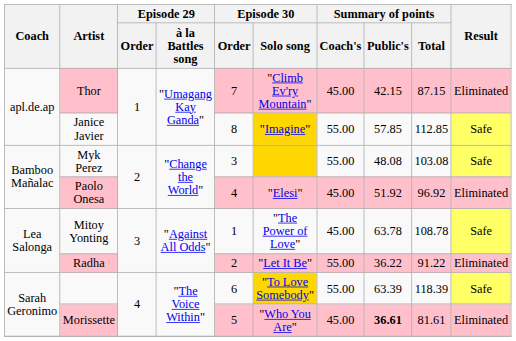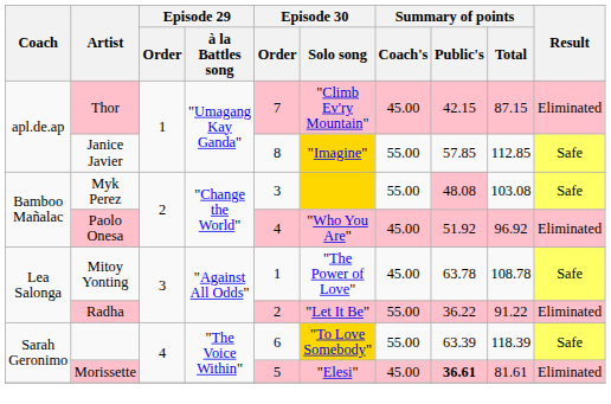 <table class="wikitable" style="text-align:center; line-height:17px; width:100%;">
 <tr>
 <th rowspan="2" width="12%">Coach</th>
 <th rowspan="2" width="12%">Artist</th>
 <th colspan="2">Episode 29<br><small></small></th>
 <th colspan="2">Episode 30<br><small></small></th>
 <th colspan="3" width="21%">Summary of points</th>
 <th rowspan="2" width="09%">Result</th>
 </tr>
 <tr>
 <th width="03%">Order</th>
 <th width="12%">à la Battles song</th>
 <th width="03%">Order</th>
 <th width="12%">Solo song</th>
 <th width="07%">Coach's</th>
 <th width="07%">Public's</th>
 <th width="07%">Total</th>
 </tr>
 <tr>
 <td rowspan="2">apl.de.ap</td>
 <td style="background:pink;">Thor</td>
 <td rowspan="2">1</td>
 <td rowspan="2">"<a href='#'>Umagang Kay Ganda</a>"</td>
 <td style="background:pink;">7</td>
 <td style="background:pink;">"<a href='#'>Climb Ev'ry Mountain</a>"</td>
 <td style="background:pink;">45.00</td>
 <td style="background:pink;">42.15</td>
 <td style="background:pink;">87.15</td>
 <td style="background:pink;">Eliminated</td>
 </tr>
 <tr>
 <td>Janice Javier</td>
 <td>8</td>
 <td style="background:gold;">"<a href='#'>Imagine</a>"</td>
 <td>55.00</td>
 <td>57.85</td>
 <td>112.85</td>
 <td style="background:#FFFF66;">Safe</td>
 </tr>
 <tr>
 <td rowspan="2">Bamboo Mañalac</td>
 <td>Myk Perez</td>
 <td rowspan="2">2</td>
 <td rowspan="2">"<a href='#'>Change the World</a>"</td>
 <td>3</td>
 <td style="background:gold;"></td>
 <td>55.00</td>
-<td>48.08</td>
+<td style="background: pink;">48.08</td>
 <td>103.08</td>
 <td style="background:#FFFF66;">Safe</td>
 </tr>
 <tr>
 <td style="background:pink;">Paolo Onesa</td>
 <td style="background:pink;">4</td>
-<td style="background:pink;">"<a href='#'>Elesi</a>"</td>
+<td style="background:pink;">"<a href='#'>Who You Are</a>"</td>
 <td style="background:pink;">45.00</td>
 <td style="background:pink;">51.92</td>
 <td style="background:pink;">96.92</td>
 <td style="background:pink;">Eliminated</td>
 </tr>
 <tr>
 <td rowspan="2">Lea Salonga</td>
 <td>Mitoy Yonting</td>
 <td rowspan="2">3</td>
 <td rowspan="2">"<a href='#'>Against All Odds</a>"</td>
 <td>1</td>
 <td>"<a href='#'>The Power of Love</a>"</td>
 <td>45.00</td>
 <td>63.78</td>
 <td>108.78</td>
 <td style="background:#FFFF66;">Safe</td>
 </tr>
 <tr>
 <td style="background:pink;">Radha</td>
 <td style="background:pink;">2</td>
 <td style="background:pink;">"<a href='#'>Let It Be</a>"</td>
 <td style="background:pink;">55.00</td>
 <td style="background:pink;">36.22</td>
 <td style="background:pink;">91.22</td>
 <td style="background:pink;">Eliminated</td>
 </tr>
 <tr>
 <td rowspan="2">Sarah Geronimo</td>
 <td></td>
 <td rowspan="2">4</td>
 <td rowspan="2">"<a href='#'>The Voice Within</a>"</td>
 <td>6</td>
 <td style="background:gold;">"<a href='#'>To Love Somebody</a>"</td>
 <td>55.00</td>
 <td>63.39</td>
 <td>118.39</td>
 <td style="background:#FFFF66;">Safe</td>
 </tr>
 <tr>
 <td style="background:pink;">Morissette</td>
 <td style="background:pink;">5</td>
-<td style="background:pink;">"<a href='#'>Who You Are</a>"</td>
+<td style="background:pink;">"<a href='#'>Elesi</a>"</td>
 <td style="background:pink;">45.00</td>
 <td style="background:pink;"><strong>36.61</strong></td>
 <td style="background:pink;">81.61</td>
 <td style="background:pink;">Eliminated</td>
 </tr>
 <tr>
 </tr>
 </table>
